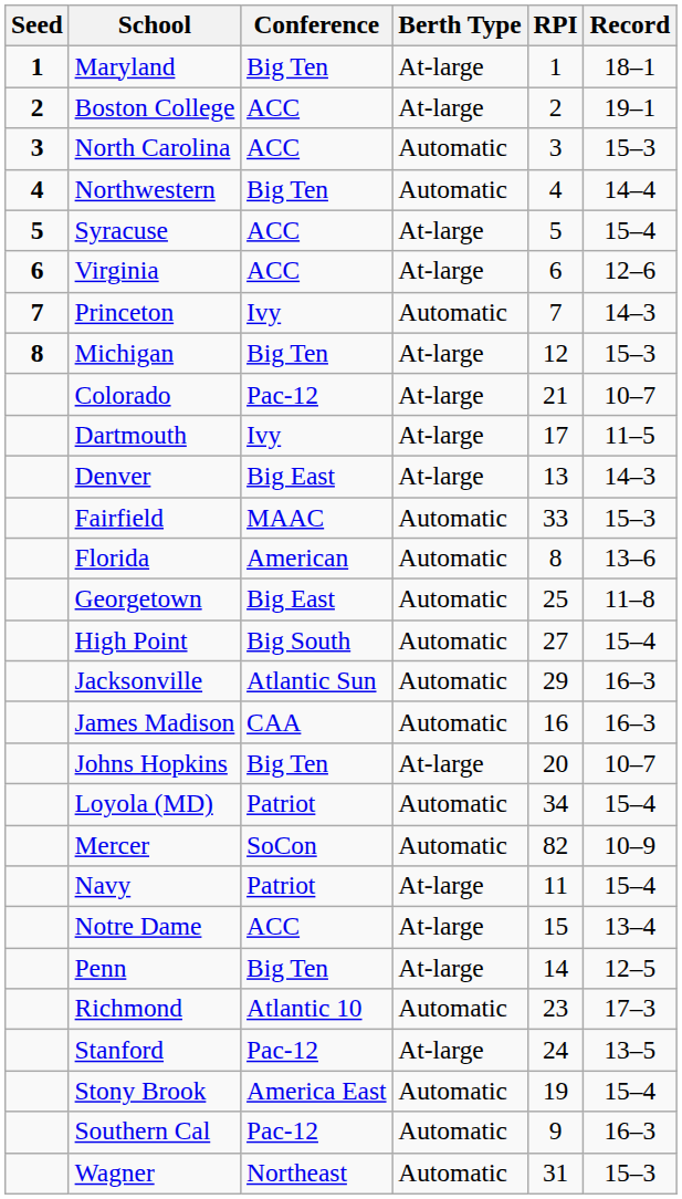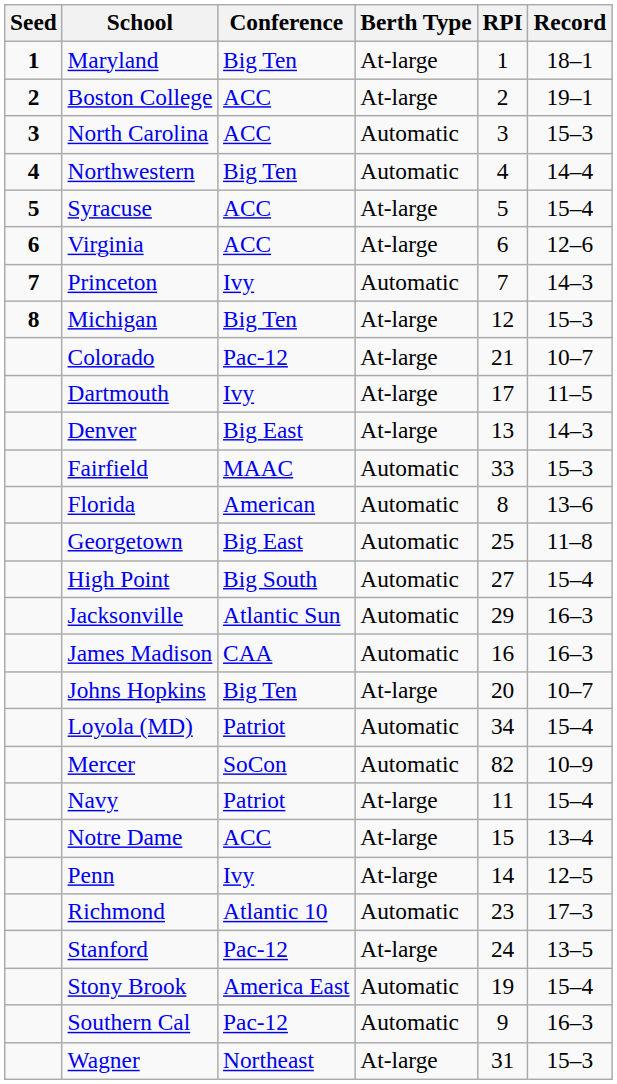 <table class="wikitable sortable">
 <tr>
 <th>Seed</th>
 <th>School</th>
 <th>Conference</th>
 <th>Berth Type</th>
 <th>RPI</th>
 <th>Record</th>
 </tr>
 <tr>
 <td align=center><strong>1</strong></td>
 <td><a href='#'>Maryland</a></td>
 <td><a href='#'>Big Ten</a></td>
 <td>At-large</td>
 <td align=center>1</td>
 <td align=center>18–1</td>
 </tr>
 <tr>
 <td align=center><strong>2</strong></td>
 <td><a href='#'>Boston College</a></td>
 <td><a href='#'>ACC</a></td>
 <td>At-large</td>
 <td align=center>2</td>
 <td align=center>19–1</td>
 </tr>
 <tr>
 <td align=center><strong>3</strong></td>
 <td><a href='#'>North Carolina</a></td>
 <td><a href='#'>ACC</a></td>
 <td>Automatic</td>
 <td align=center>3</td>
 <td align=center>15–3</td>
 </tr>
 <tr>
 <td align=center><strong>4</strong></td>
 <td><a href='#'>Northwestern</a></td>
 <td><a href='#'>Big Ten</a></td>
 <td>Automatic</td>
 <td align=center>4</td>
 <td align=center>14–4</td>
 </tr>
 <tr>
 <td align=center><strong>5</strong></td>
 <td><a href='#'>Syracuse</a></td>
 <td><a href='#'>ACC</a></td>
 <td>At-large</td>
 <td align=center>5</td>
 <td align=center>15–4</td>
 </tr>
 <tr>
 <td align=center><strong>6</strong></td>
 <td><a href='#'>Virginia</a></td>
 <td><a href='#'>ACC</a></td>
 <td>At-large</td>
 <td align=center>6</td>
 <td align=center>12–6</td>
 </tr>
 <tr>
 <td align=center><strong>7</strong></td>
 <td><a href='#'>Princeton</a></td>
 <td><a href='#'>Ivy</a></td>
 <td>Automatic</td>
 <td align=center>7</td>
 <td align=center>14–3</td>
 </tr>
 <tr>
 <td align=center><strong>8</strong></td>
 <td><a href='#'>Michigan</a></td>
 <td><a href='#'>Big Ten</a></td>
 <td>At-large</td>
 <td align=center>12</td>
 <td align=center>15–3</td>
 </tr>
 <tr>
 <td></td>
 <td><a href='#'>Colorado</a></td>
 <td><a href='#'>Pac-12</a></td>
 <td>At-large</td>
 <td align=center>21</td>
 <td align=center>10–7</td>
 </tr>
 <tr>
 <td></td>
 <td><a href='#'>Dartmouth</a></td>
 <td><a href='#'>Ivy</a></td>
 <td>At-large</td>
 <td align=center>17</td>
 <td align=center>11–5</td>
 </tr>
 <tr>
 <td></td>
 <td><a href='#'>Denver</a></td>
 <td><a href='#'>Big East</a></td>
 <td>At-large</td>
 <td align=center>13</td>
 <td align=center>14–3</td>
 </tr>
 <tr>
 <td></td>
 <td><a href='#'>Fairfield</a></td>
 <td><a href='#'>MAAC</a></td>
 <td>Automatic</td>
 <td align=center>33</td>
 <td align=center>15–3</td>
 </tr>
 <tr>
 <td></td>
 <td><a href='#'>Florida</a></td>
 <td><a href='#'>American</a></td>
 <td>Automatic</td>
 <td align=center>8</td>
 <td align=center>13–6</td>
 </tr>
 <tr>
 <td></td>
 <td><a href='#'>Georgetown</a></td>
 <td><a href='#'>Big East</a></td>
 <td>Automatic</td>
 <td align=center>25</td>
 <td align=center>11–8</td>
 </tr>
 <tr>
 <td></td>
 <td><a href='#'>High Point</a></td>
 <td><a href='#'>Big South</a></td>
 <td>Automatic</td>
 <td align=center>27</td>
 <td align=center>15–4</td>
 </tr>
 <tr>
 <td></td>
 <td><a href='#'>Jacksonville</a></td>
 <td><a href='#'>Atlantic Sun</a></td>
 <td>Automatic</td>
 <td align=center>29</td>
 <td align=center>16–3</td>
 </tr>
 <tr>
 <td></td>
 <td><a href='#'>James Madison</a></td>
 <td><a href='#'>CAA</a></td>
 <td>Automatic</td>
 <td align=center>16</td>
 <td align=center>16–3</td>
 </tr>
 <tr>
 <td></td>
 <td><a href='#'>Johns Hopkins</a></td>
 <td><a href='#'>Big Ten</a></td>
 <td>At-large</td>
 <td align=center>20</td>
 <td align=center>10–7</td>
 </tr>
 <tr>
 <td></td>
 <td><a href='#'>Loyola (MD)</a></td>
 <td><a href='#'>Patriot</a></td>
 <td>Automatic</td>
 <td align=center>34</td>
 <td align=center>15–4</td>
 </tr>
 <tr>
 <td></td>
 <td><a href='#'>Mercer</a></td>
 <td><a href='#'>SoCon</a></td>
 <td>Automatic</td>
 <td align=center>82</td>
 <td align=center>10–9</td>
 </tr>
 <tr>
 <td></td>
 <td><a href='#'>Navy</a></td>
 <td><a href='#'>Patriot</a></td>
 <td>At-large</td>
 <td align=center>11</td>
 <td align=center>15–4</td>
 </tr>
 <tr>
 <td></td>
 <td><a href='#'>Notre Dame</a></td>
 <td><a href='#'>ACC</a></td>
 <td>At-large</td>
 <td align=center>15</td>
 <td align=center>13–4</td>
 </tr>
 <tr>
 <td></td>
 <td><a href='#'>Penn</a></td>
-<td><a href='#'>Big Ten</a></td>
+<td><a href='#'>Ivy</a></td>
 <td>At-large</td>
 <td align=center>14</td>
 <td align=center>12–5</td>
 </tr>
 <tr>
 <td></td>
 <td><a href='#'>Richmond</a></td>
 <td><a href='#'>Atlantic 10</a></td>
 <td>Automatic</td>
 <td align=center>23</td>
 <td align=center>17–3</td>
 </tr>
 <tr>
 <td></td>
 <td><a href='#'>Stanford</a></td>
 <td><a href='#'>Pac-12</a></td>
 <td>At-large</td>
 <td align=center>24</td>
 <td align=center>13–5</td>
 </tr>
 <tr>
 <td></td>
 <td><a href='#'>Stony Brook</a></td>
 <td><a href='#'>America East</a></td>
 <td>Automatic</td>
 <td align=center>19</td>
 <td align=center>15–4</td>
 </tr>
 <tr>
 <td></td>
 <td><a href='#'>Southern Cal</a></td>
 <td><a href='#'>Pac-12</a></td>
 <td>Automatic</td>
 <td align=center>9</td>
 <td align=center>16–3</td>
 </tr>
 <tr>
 <td></td>
 <td><a href='#'>Wagner</a></td>
 <td><a href='#'>Northeast</a></td>
-<td>Automatic</td>
+<td>At-large</td>
 <td align=center>31</td>
 <td align=center>15–3</td>
 </tr>
 </table>
